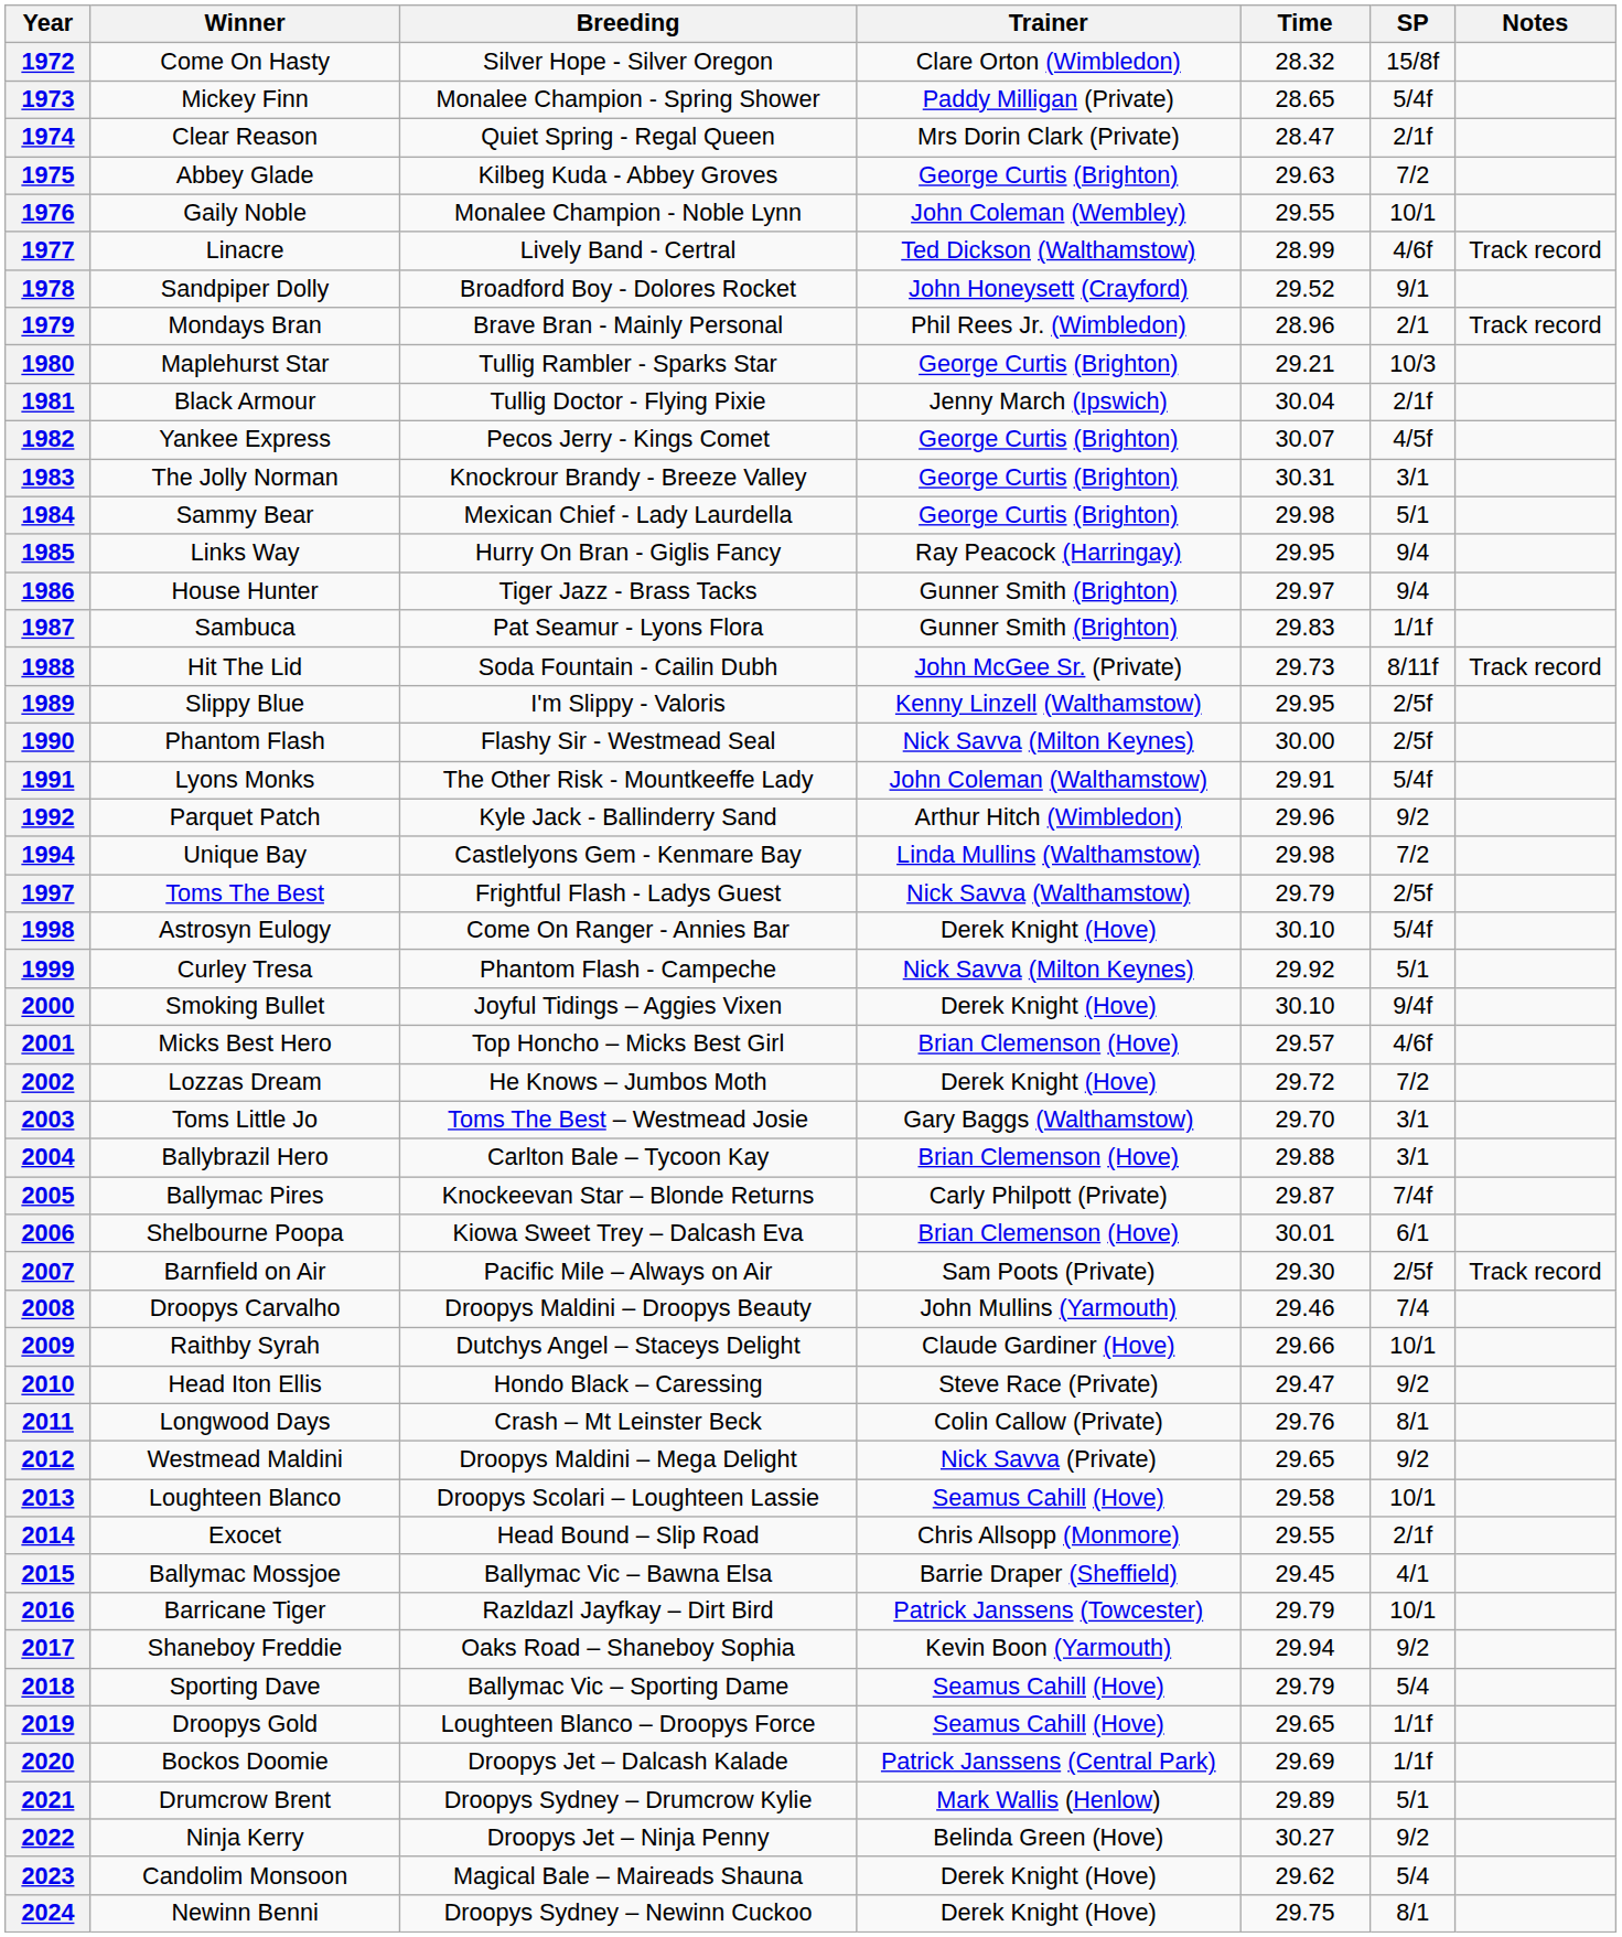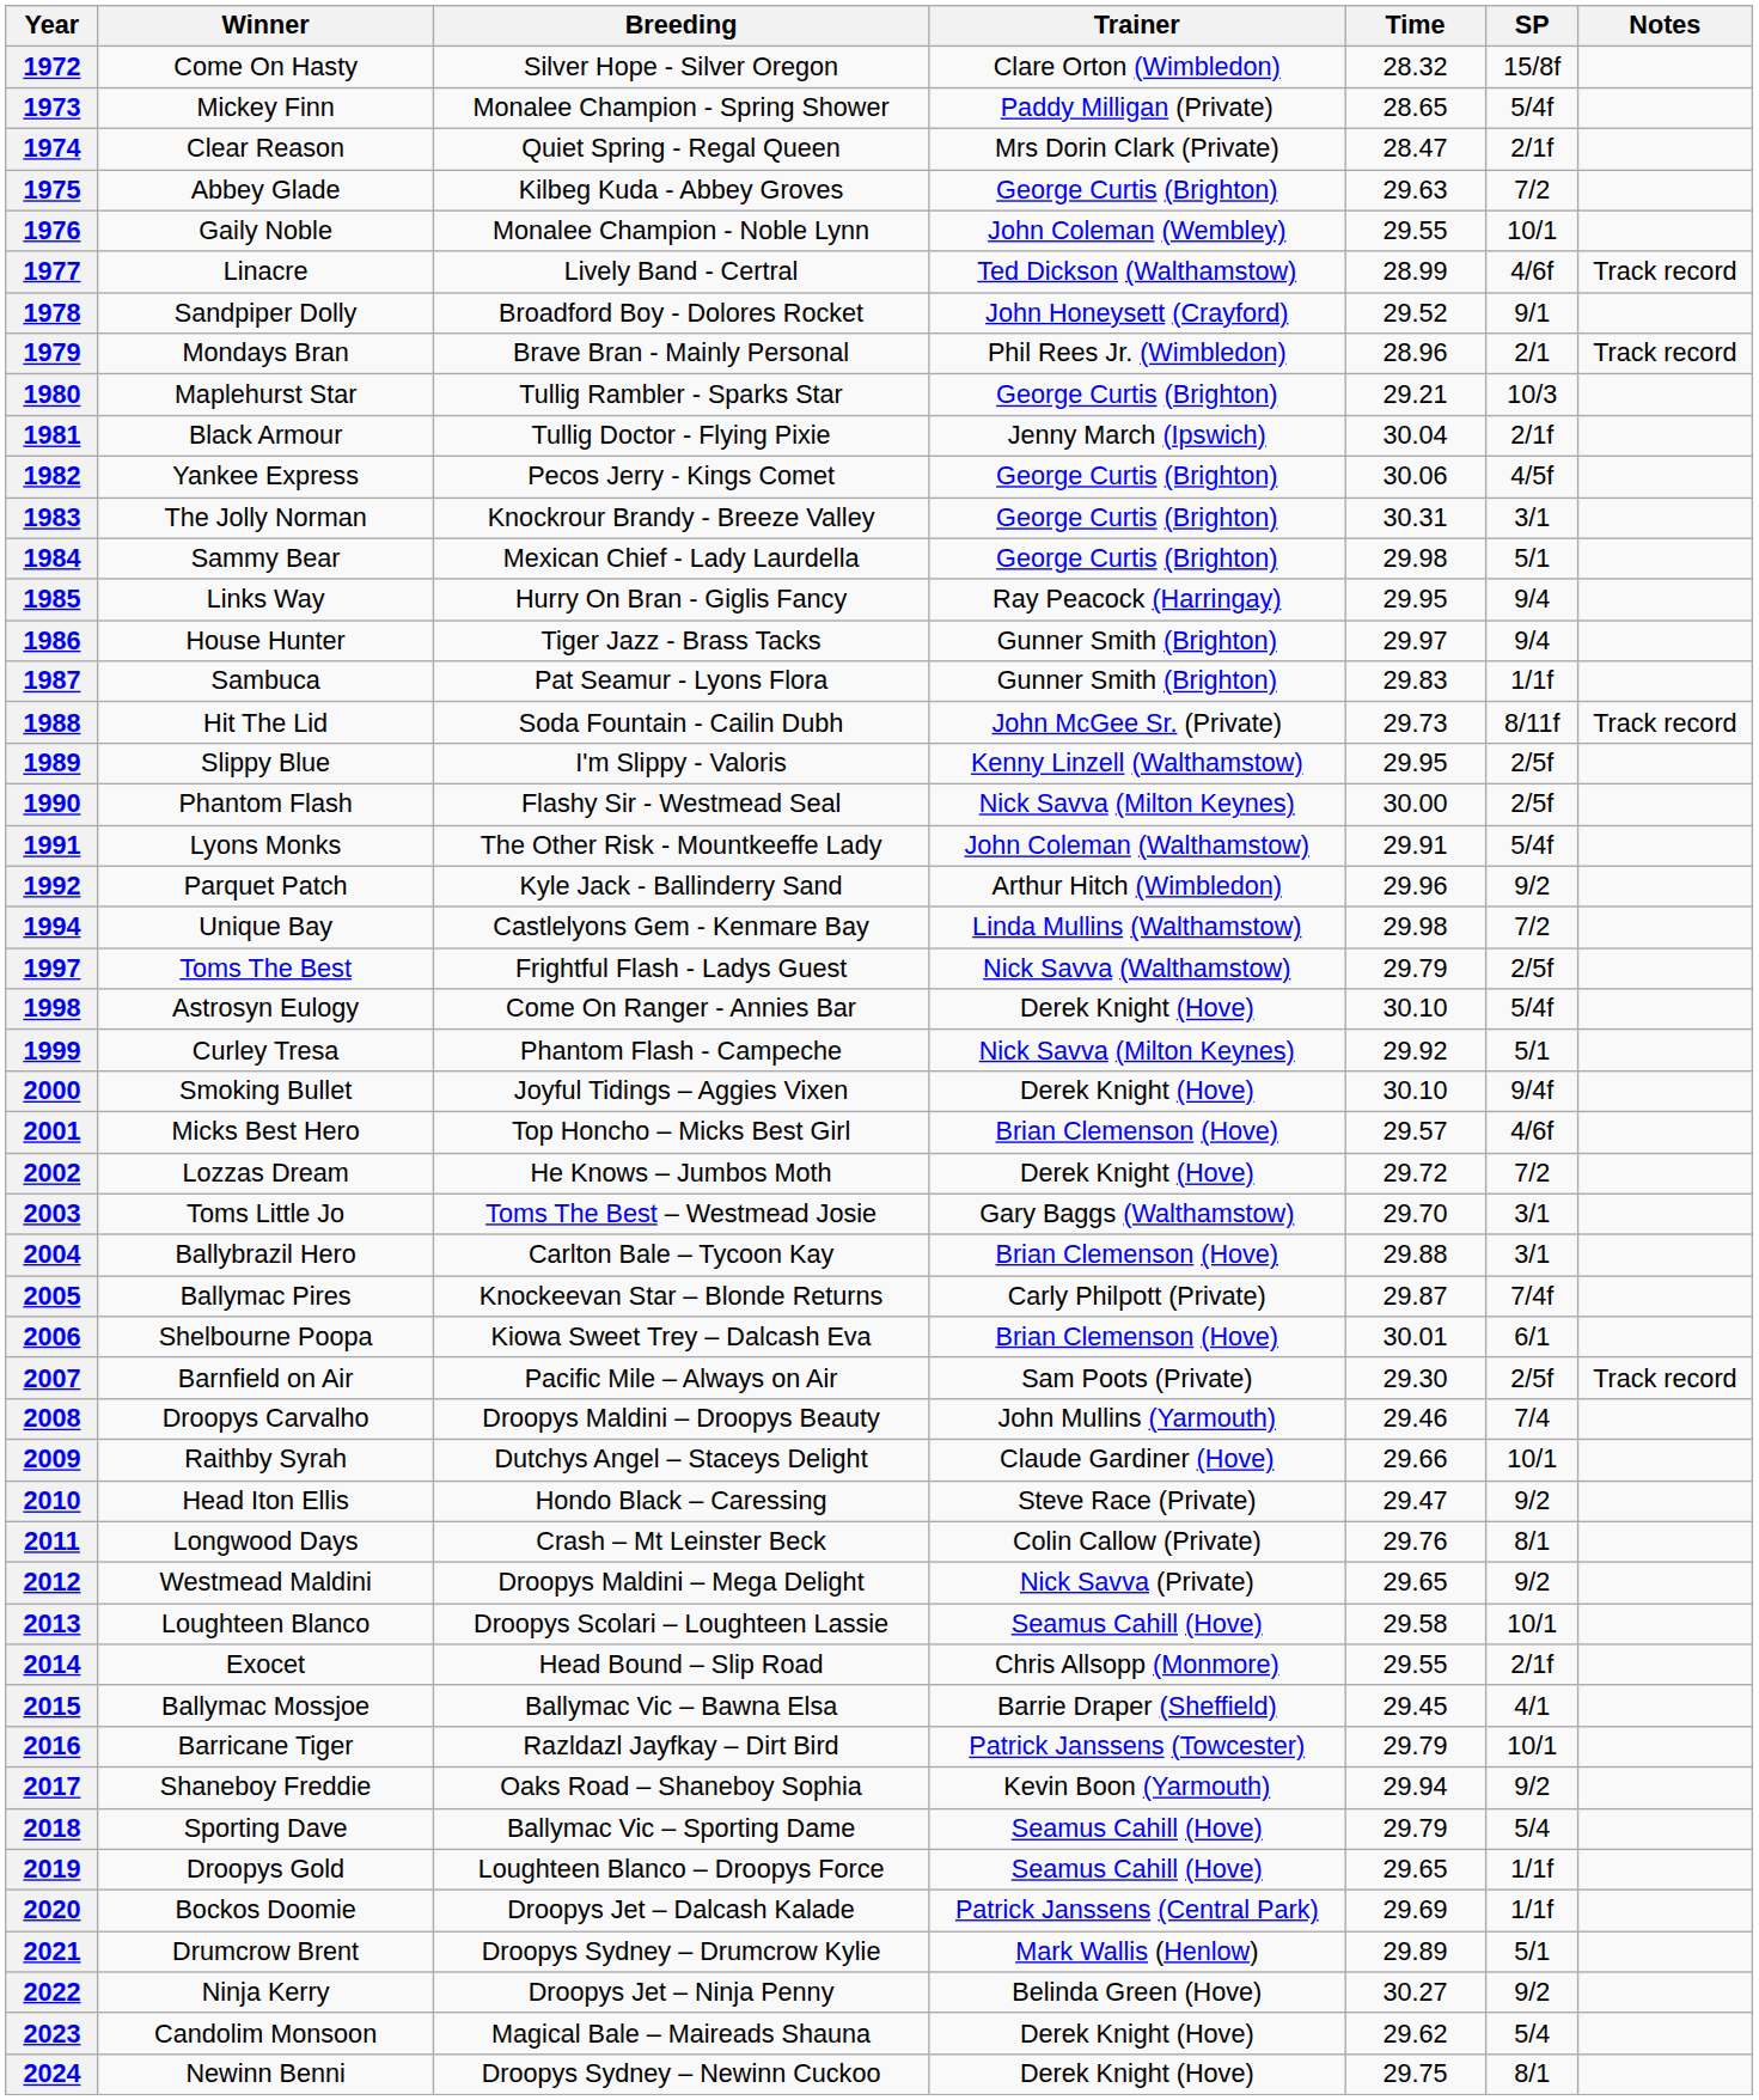 <table class="wikitable" style="text-align:center">
 <tr>
 <th width=50>Year</th>
 <th width=200>Winner</th>
 <th width=300>Breeding</th>
 <th width=250>Trainer</th>
 <th width=80>Time</th>
 <th width=50>SP</th>
 <th width=100>Notes</th>
 </tr>
 <tr>
 <th><a href='#'>1972</a></th>
 <td>Come On Hasty</td>
 <td>Silver Hope - Silver Oregon</td>
 <td>Clare Orton <a href='#'>(Wimbledon)</a></td>
 <td>28.32</td>
 <td>15/8f</td>
 <td></td>
 </tr>
 <tr>
 <th><a href='#'>1973</a></th>
 <td>Mickey Finn</td>
 <td>Monalee Champion - Spring Shower</td>
 <td><a href='#'>Paddy Milligan</a> (Private)</td>
 <td>28.65</td>
 <td>5/4f</td>
 <td></td>
 </tr>
 <tr>
 <th><a href='#'>1974</a></th>
 <td>Clear Reason</td>
 <td>Quiet Spring - Regal Queen</td>
 <td>Mrs Dorin Clark (Private)</td>
 <td>28.47</td>
 <td>2/1f</td>
 <td></td>
 </tr>
 <tr>
 <th><a href='#'>1975</a></th>
 <td>Abbey Glade</td>
 <td>Kilbeg Kuda - Abbey Groves</td>
 <td><a href='#'>George Curtis</a> <a href='#'>(Brighton)</a></td>
 <td>29.63</td>
 <td>7/2</td>
 <td></td>
 </tr>
 <tr>
 <th><a href='#'>1976</a></th>
 <td>Gaily Noble</td>
 <td>Monalee Champion - Noble Lynn</td>
 <td><a href='#'>John Coleman</a> <a href='#'>(Wembley)</a></td>
 <td>29.55</td>
 <td>10/1</td>
 <td></td>
 </tr>
 <tr>
 <th><a href='#'>1977</a></th>
 <td>Linacre</td>
 <td>Lively Band - Certral</td>
 <td><a href='#'>Ted Dickson</a> <a href='#'>(Walthamstow)</a></td>
 <td>28.99</td>
 <td>4/6f</td>
 <td>Track record</td>
 </tr>
 <tr>
 <th><a href='#'>1978</a></th>
 <td>Sandpiper Dolly</td>
 <td>Broadford Boy - Dolores Rocket</td>
 <td><a href='#'>John Honeysett</a> <a href='#'>(Crayford)</a></td>
 <td>29.52</td>
 <td>9/1</td>
 <td></td>
 </tr>
 <tr>
 <th><a href='#'>1979</a></th>
 <td>Mondays Bran</td>
 <td>Brave Bran - Mainly Personal</td>
 <td>Phil Rees Jr. <a href='#'>(Wimbledon)</a></td>
 <td>28.96</td>
 <td>2/1</td>
 <td>Track record</td>
 </tr>
 <tr>
 <th><a href='#'>1980</a></th>
 <td>Maplehurst Star</td>
 <td>Tullig Rambler - Sparks Star</td>
 <td><a href='#'>George Curtis</a> <a href='#'>(Brighton)</a></td>
 <td>29.21</td>
 <td>10/3</td>
 <td></td>
 </tr>
 <tr>
 <th><a href='#'>1981</a></th>
 <td>Black Armour</td>
 <td>Tullig Doctor - Flying Pixie</td>
 <td>Jenny March <a href='#'>(Ipswich)</a></td>
 <td>30.04</td>
 <td>2/1f</td>
 <td></td>
 </tr>
 <tr>
 <th><a href='#'>1982</a></th>
 <td>Yankee Express</td>
 <td>Pecos Jerry - Kings Comet</td>
 <td><a href='#'>George Curtis</a> <a href='#'>(Brighton)</a></td>
-<td>30.07</td>
+<td>30.06</td>
 <td>4/5f</td>
 <td></td>
 </tr>
 <tr>
 <th><a href='#'>1983</a></th>
 <td>The Jolly Norman</td>
 <td>Knockrour Brandy - Breeze Valley</td>
 <td><a href='#'>George Curtis</a> <a href='#'>(Brighton)</a></td>
 <td>30.31</td>
 <td>3/1</td>
 <td></td>
 </tr>
 <tr>
 <th><a href='#'>1984</a></th>
 <td>Sammy Bear</td>
 <td>Mexican Chief - Lady Laurdella</td>
 <td><a href='#'>George Curtis</a> <a href='#'>(Brighton)</a></td>
 <td>29.98</td>
 <td>5/1</td>
 <td></td>
 </tr>
 <tr>
 <th><a href='#'>1985</a></th>
 <td>Links Way</td>
 <td>Hurry On Bran - Giglis Fancy</td>
 <td>Ray Peacock <a href='#'>(Harringay)</a></td>
 <td>29.95</td>
 <td>9/4</td>
 <td></td>
 </tr>
 <tr>
 <th><a href='#'>1986</a></th>
 <td>House Hunter</td>
 <td>Tiger Jazz - Brass Tacks</td>
 <td>Gunner Smith <a href='#'>(Brighton)</a></td>
 <td>29.97</td>
 <td>9/4</td>
 <td></td>
 </tr>
 <tr>
 <th><a href='#'>1987</a></th>
 <td>Sambuca</td>
 <td>Pat Seamur - Lyons Flora</td>
 <td>Gunner Smith <a href='#'>(Brighton)</a></td>
 <td>29.83</td>
 <td>1/1f</td>
 <td></td>
 </tr>
 <tr>
 <th><a href='#'>1988</a></th>
 <td>Hit The Lid</td>
 <td>Soda Fountain - Cailin Dubh</td>
 <td><a href='#'>John McGee Sr.</a> (Private)</td>
 <td>29.73</td>
 <td>8/11f</td>
 <td>Track record</td>
 </tr>
 <tr>
 <th><a href='#'>1989</a></th>
 <td>Slippy Blue</td>
 <td>I'm Slippy - Valoris</td>
 <td><a href='#'>Kenny Linzell</a> <a href='#'>(Walthamstow)</a></td>
 <td>29.95</td>
 <td>2/5f</td>
 <td></td>
 </tr>
 <tr>
 <th><a href='#'>1990</a></th>
 <td>Phantom Flash</td>
 <td>Flashy Sir - Westmead Seal</td>
 <td><a href='#'>Nick Savva</a> <a href='#'>(Milton Keynes)</a></td>
 <td>30.00</td>
 <td>2/5f</td>
 <td></td>
 </tr>
 <tr>
 <th><a href='#'>1991</a></th>
 <td>Lyons Monks</td>
 <td>The Other Risk - Mountkeeffe Lady</td>
 <td><a href='#'>John Coleman</a> <a href='#'>(Walthamstow)</a></td>
 <td>29.91</td>
 <td>5/4f</td>
 <td></td>
 </tr>
 <tr>
 <th><a href='#'>1992</a></th>
 <td>Parquet Patch</td>
 <td>Kyle Jack - Ballinderry Sand</td>
 <td>Arthur Hitch <a href='#'>(Wimbledon)</a></td>
 <td>29.96</td>
 <td>9/2</td>
 <td></td>
 </tr>
 <tr>
 <th><a href='#'>1994</a></th>
 <td>Unique Bay </td>
 <td>Castlelyons Gem - Kenmare Bay</td>
 <td><a href='#'>Linda Mullins</a> <a href='#'>(Walthamstow)</a></td>
 <td>29.98</td>
 <td>7/2</td>
 <td></td>
 </tr>
 <tr>
 <th><a href='#'>1997</a></th>
 <td><a href='#'>Toms The Best</a></td>
 <td>Frightful Flash - Ladys Guest</td>
 <td><a href='#'>Nick Savva</a> <a href='#'>(Walthamstow)</a></td>
 <td>29.79</td>
 <td>2/5f</td>
 <td></td>
 </tr>
 <tr>
 <th><a href='#'>1998</a></th>
 <td>Astrosyn Eulogy</td>
 <td>Come On Ranger - Annies Bar</td>
 <td>Derek Knight <a href='#'>(Hove)</a></td>
 <td>30.10</td>
 <td>5/4f</td>
 <td></td>
 </tr>
 <tr>
 <th><a href='#'>1999</a></th>
 <td>Curley Tresa</td>
 <td>Phantom Flash - Campeche</td>
 <td><a href='#'>Nick Savva</a> <a href='#'>(Milton Keynes)</a></td>
 <td>29.92</td>
 <td>5/1</td>
 <td></td>
 </tr>
 <tr>
 <th><a href='#'>2000</a></th>
 <td>Smoking Bullet</td>
 <td>Joyful Tidings – Aggies Vixen</td>
 <td>Derek Knight <a href='#'>(Hove)</a></td>
 <td>30.10</td>
 <td>9/4f</td>
 <td></td>
 </tr>
 <tr>
 <th><a href='#'>2001</a></th>
 <td>Micks Best Hero</td>
 <td>Top Honcho – Micks Best Girl</td>
 <td><a href='#'>Brian Clemenson</a> <a href='#'>(Hove)</a></td>
 <td>29.57</td>
 <td>4/6f</td>
 <td></td>
 </tr>
 <tr>
 <th><a href='#'>2002</a></th>
 <td>Lozzas Dream </td>
 <td>He Knows – Jumbos Moth</td>
 <td>Derek Knight <a href='#'>(Hove)</a></td>
 <td>29.72</td>
 <td>7/2</td>
 <td></td>
 </tr>
 <tr>
 <th><a href='#'>2003</a></th>
 <td>Toms Little Jo</td>
 <td><a href='#'>Toms The Best</a> – Westmead Josie</td>
 <td>Gary Baggs <a href='#'>(Walthamstow)</a></td>
 <td>29.70</td>
 <td>3/1</td>
 <td></td>
 </tr>
 <tr>
 <th><a href='#'>2004</a></th>
 <td>Ballybrazil Hero</td>
 <td>Carlton Bale – Tycoon Kay</td>
 <td><a href='#'>Brian Clemenson</a> <a href='#'>(Hove)</a></td>
 <td>29.88</td>
 <td>3/1</td>
 <td></td>
 </tr>
 <tr>
 <th><a href='#'>2005</a></th>
 <td>Ballymac Pires</td>
 <td>Knockeevan Star – Blonde Returns</td>
 <td>Carly Philpott (Private)</td>
 <td>29.87</td>
 <td>7/4f</td>
 <td></td>
 </tr>
 <tr>
 <th><a href='#'>2006</a></th>
 <td>Shelbourne Poopa</td>
 <td>Kiowa Sweet Trey – Dalcash Eva</td>
 <td><a href='#'>Brian Clemenson</a> <a href='#'>(Hove)</a></td>
 <td>30.01</td>
 <td>6/1</td>
 <td></td>
 </tr>
 <tr>
 <th><a href='#'>2007</a></th>
 <td>Barnfield on Air</td>
 <td>Pacific Mile – Always on Air</td>
 <td>Sam Poots (Private)</td>
 <td>29.30</td>
 <td>2/5f</td>
 <td>Track record</td>
 </tr>
 <tr>
 <th><a href='#'>2008</a></th>
 <td>Droopys Carvalho</td>
 <td>Droopys Maldini – Droopys Beauty</td>
 <td>John Mullins <a href='#'>(Yarmouth)</a></td>
 <td>29.46</td>
 <td>7/4</td>
 <td></td>
 </tr>
 <tr>
 <th><a href='#'>2009</a></th>
 <td>Raithby Syrah</td>
 <td>Dutchys Angel – Staceys Delight</td>
 <td>Claude Gardiner <a href='#'>(Hove)</a></td>
 <td>29.66</td>
 <td>10/1</td>
 <td></td>
 </tr>
 <tr>
 <th><a href='#'>2010</a></th>
 <td>Head Iton Ellis</td>
 <td>Hondo Black – Caressing</td>
 <td>Steve Race (Private)</td>
 <td>29.47</td>
 <td>9/2</td>
 <td></td>
 </tr>
 <tr>
 <th><a href='#'>2011</a></th>
 <td>Longwood Days</td>
 <td>Crash – Mt Leinster Beck</td>
 <td>Colin Callow (Private)</td>
 <td>29.76</td>
 <td>8/1</td>
 <td></td>
 </tr>
 <tr>
 <th><a href='#'>2012</a></th>
 <td>Westmead Maldini</td>
 <td>Droopys Maldini – Mega Delight</td>
 <td><a href='#'>Nick Savva</a> (Private)</td>
 <td>29.65</td>
 <td>9/2</td>
 <td></td>
 </tr>
 <tr>
 <th><a href='#'>2013</a></th>
 <td>Loughteen Blanco </td>
 <td>Droopys Scolari – Loughteen Lassie</td>
 <td><a href='#'>Seamus Cahill</a> <a href='#'>(Hove)</a></td>
 <td>29.58</td>
 <td>10/1</td>
 <td></td>
 </tr>
 <tr>
 <th><a href='#'>2014</a></th>
 <td>Exocet</td>
 <td>Head Bound – Slip Road</td>
 <td>Chris Allsopp <a href='#'>(Monmore)</a></td>
 <td>29.55</td>
 <td>2/1f</td>
 <td></td>
 </tr>
 <tr>
 <th><a href='#'>2015</a></th>
 <td>Ballymac Mossjoe</td>
 <td>Ballymac Vic – Bawna Elsa</td>
 <td>Barrie Draper <a href='#'>(Sheffield)</a></td>
 <td>29.45</td>
 <td>4/1</td>
 <td></td>
 </tr>
 <tr>
 <th><a href='#'>2016</a></th>
 <td>Barricane Tiger</td>
 <td>Razldazl Jayfkay – Dirt Bird</td>
 <td><a href='#'>Patrick Janssens</a> <a href='#'>(Towcester)</a></td>
 <td>29.79</td>
 <td>10/1</td>
 <td></td>
 </tr>
 <tr>
 <th><a href='#'>2017</a></th>
 <td>Shaneboy Freddie</td>
 <td>Oaks Road – Shaneboy Sophia</td>
 <td>Kevin Boon <a href='#'>(Yarmouth)</a></td>
 <td>29.94</td>
 <td>9/2</td>
 <td></td>
 </tr>
 <tr>
 <th><a href='#'>2018</a></th>
 <td>Sporting Dave</td>
 <td>Ballymac Vic – Sporting Dame</td>
 <td><a href='#'>Seamus Cahill</a> <a href='#'>(Hove)</a></td>
 <td>29.79</td>
 <td>5/4</td>
 <td></td>
 </tr>
 <tr>
 <th><a href='#'>2019</a></th>
 <td>Droopys Gold</td>
 <td>Loughteen Blanco – Droopys Force</td>
 <td><a href='#'>Seamus Cahill</a> <a href='#'>(Hove)</a></td>
 <td>29.65</td>
 <td>1/1f</td>
 <td></td>
 </tr>
 <tr>
 <th><a href='#'>2020</a></th>
 <td>Bockos Doomie</td>
 <td>Droopys Jet – Dalcash Kalade</td>
 <td><a href='#'>Patrick Janssens</a> <a href='#'>(Central Park)</a></td>
 <td>29.69</td>
 <td>1/1f</td>
 <td></td>
 </tr>
 <tr>
 <th><a href='#'>2021</a></th>
 <td>Drumcrow Brent</td>
 <td>Droopys Sydney – Drumcrow Kylie</td>
 <td><a href='#'>Mark Wallis</a> (<a href='#'>Henlow</a>)</td>
 <td>29.89</td>
 <td>5/1</td>
 <td></td>
 </tr>
 <tr>
 <th><a href='#'>2022</a></th>
 <td>Ninja Kerry</td>
 <td>Droopys Jet – Ninja Penny</td>
 <td>Belinda Green (Hove)</td>
 <td>30.27</td>
 <td>9/2</td>
 <td></td>
 </tr>
 <tr>
 <th><a href='#'>2023</a></th>
 <td>Candolim Monsoon</td>
 <td>Magical Bale – Maireads Shauna</td>
 <td>Derek Knight (Hove)</td>
 <td>29.62</td>
 <td>5/4</td>
 <td></td>
 </tr>
 <tr>
 <th><a href='#'>2024</a></th>
 <td>Newinn Benni</td>
 <td>Droopys Sydney – Newinn Cuckoo</td>
 <td>Derek Knight (Hove)</td>
 <td>29.75</td>
 <td>8/1</td>
 <td></td>
 </tr>
 </table>
